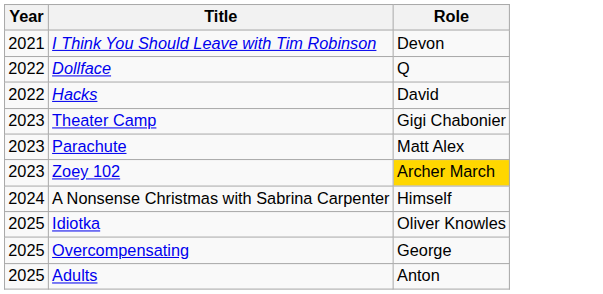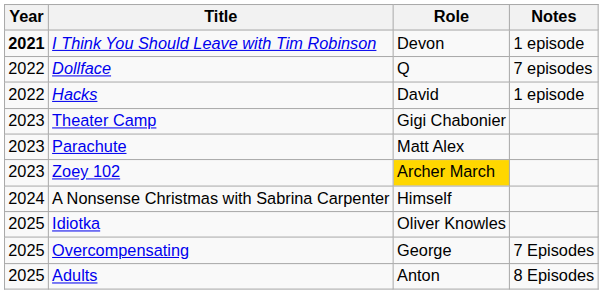 <table class="wikitable sortable">
 <tr>
 <th>Year</th>
 <th>Title</th>
 <th>Role</th>
+<th class="unsortable">Notes</th>
 </tr>
 <tr>
-<td>2021</td>
+<td><strong>2021</strong></td>
 <td><em><a href='#'>I Think You Should Leave with Tim Robinson</a></em></td>
 <td>Devon</td>
+<td>1 episode</td>
 </tr>
 <tr>
 <td>2022</td>
 <td><em><a href='#'>Dollface</a></em></td>
 <td>Q</td>
+<td>7 episodes</td>
 </tr>
 <tr>
 <td>2022</td>
 <td><em><a href='#'>Hacks</a></td>
 <td>David</td>
+<td>1 episode</td>
 </tr>
 <tr>
 <td>2023</td>
 <td></em><a href='#'>Theater Camp</a><em></td>
 <td>Gigi Chabonier</td>
+<td></td>
 </tr>
 <tr>
 <td>2023</td>
 <td></em><a href='#'>Parachute</a><em></td>
 <td>Matt Alex</td>
+<td></td>
 </tr>
 <tr>
 <td>2023</td>
 <td></em><a href='#'>Zoey 102</a><em></td>
 <td style="background: gold;">Archer March</td>
+<td></td>
 </tr>
 <tr>
 <td>2024</td>
 <td></em>A Nonsense Christmas with Sabrina Carpenter<em></td>
 <td>Himself</td>
+<td></td>
 </tr>
 <tr>
 <td>2025</td>
 <td></em><a href='#'>Idiotka</a><em></td>
 <td>Oliver Knowles</td>
+<td></td>
 </tr>
 <tr>
 <td>2025</td>
 <td></em><a href='#'>Overcompensating</a><em></td>
 <td>George</td>
+<td>7 Episodes</td>
 </tr>
 <tr>
 <td>2025</td>
 <td></em><a href='#'>Adults</a><em></td>
 <td>Anton</td>
+<td>8 Episodes</td>
 </tr>
 </table>
